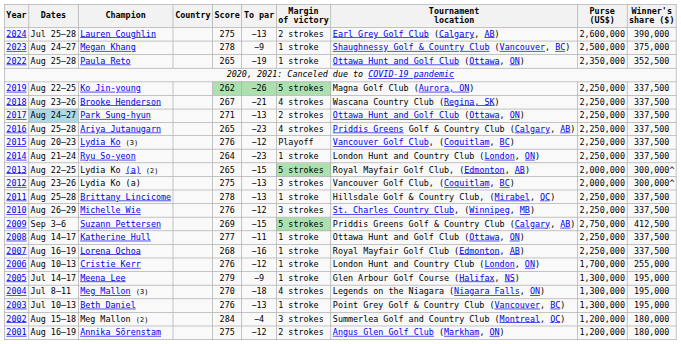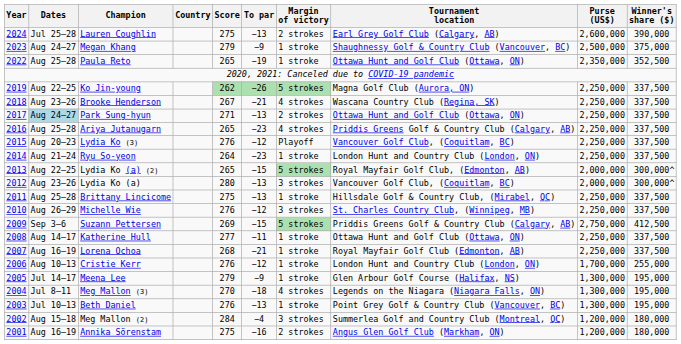 <table class="wikitable" style="font-size:95%">
 <tr>
 <th>Year</th>
 <th>Dates</th>
 <th>Champion</th>
 <th>Country</th>
 <th>Score</th>
 <th>To par</th>
 <th>Margin<br>of victory</th>
 <th>Tournament<br>location</th>
 <th>Purse<br>(US$)</th>
 <th>Winner's<br>share ($)</th>
 </tr>
 <tr>
 <td align=center><a href='#'>2024</a></td>
 <td>Jul 25–28</td>
 <td><a href='#'>Lauren Coughlin</a></td>
 <td></td>
 <td align=center>275</td>
 <td align=center>−13</td>
 <td>2 strokes</td>
 <td><a href='#'>Earl Grey Golf Club</a> (<a href='#'>Calgary</a>, <a href='#'>AB</a>)</td>
 <td align=center>2,600,000</td>
 <td align=center>390,000</td>
 </tr>
 <tr>
 <td align=center><a href='#'>2023</a></td>
 <td>Aug 24–27</td>
 <td><a href='#'>Megan Khang</a></td>
 <td></td>
-<td align=center>278</td>
+<td align=center>279</td>
 <td align=center>−9</td>
 <td>1 stroke</td>
 <td><a href='#'>Shaughnessy Golf & Country Club</a> (<a href='#'>Vancouver</a>, <a href='#'>BC</a>)</td>
 <td align=center>2,500,000</td>
 <td align=center>375,000</td>
 </tr>
 <tr>
 <td align=center><a href='#'>2022</a></td>
 <td>Aug 25–28</td>
 <td><a href='#'>Paula Reto</a></td>
 <td></td>
 <td align=center>265</td>
 <td align=center>−19</td>
 <td>1 stroke</td>
 <td><a href='#'>Ottawa Hunt and Golf Club</a> (<a href='#'>Ottawa</a>, <a href='#'>ON</a>)</td>
 <td align=center>2,350,000</td>
 <td align=center>352,500</td>
 </tr>
 <tr>
 <td colspan=10 align=center><em>2020, 2021: Canceled due to <a href='#'>COVID-19 pandemic</a></em></td>
 </tr>
 <tr>
 <td align=center><a href='#'>2019</a></td>
 <td>Aug 22–25</td>
 <td><a href='#'>Ko Jin-young</a></td>
 <td></td>
 <td style="text-align: center; background: #ACE1AF">262</td>
 <td style="text-align: center; background: #ACE1AF">−26</td>
 <td style="background: #ACE1AF">5 strokes</td>
 <td>Magna Golf Club  (<a href='#'>Aurora, ON</a>)</td>
 <td align=center>2,250,000</td>
 <td align=center>337,500</td>
 </tr>
 <tr>
 <td align=center><a href='#'>2018</a></td>
 <td>Aug 23–26</td>
 <td><a href='#'>Brooke Henderson</a></td>
 <td></td>
 <td align=center>267</td>
 <td align=center>−21</td>
 <td>4 strokes</td>
 <td>Wascana Country Club (<a href='#'>Regina, SK</a>)</td>
 <td align=center>2,250,000</td>
 <td align=center>337,500</td>
 </tr>
 <tr>
 <td align=center><a href='#'>2017</a></td>
 <td style="background: lightblue;">Aug 24–27</td>
 <td><a href='#'>Park Sung-hyun</a></td>
 <td></td>
 <td align=center>271</td>
 <td align=center>−13</td>
 <td>2 strokes</td>
 <td><a href='#'>Ottawa Hunt and Golf Club</a> (<a href='#'>Ottawa</a>, <a href='#'>ON</a>)</td>
 <td align=center>2,250,000</td>
 <td align=center>337,500</td>
 </tr>
 <tr>
 <td align=center><a href='#'>2016</a></td>
 <td>Aug 25–28</td>
 <td><a href='#'>Ariya Jutanugarn</a></td>
 <td></td>
 <td align=center>265</td>
 <td align=center>−23</td>
 <td>4 strokes</td>
 <td><a href='#'>Priddis Greens</a> Golf & Country Club (<a href='#'>Calgary</a>, <a href='#'>AB</a>)</td>
 <td align=center>2,250,000</td>
 <td align=center>337,500</td>
 </tr>
 <tr>
 <td align=center><a href='#'>2015</a></td>
 <td>Aug 20–23</td>
 <td><a href='#'>Lydia Ko</a> <small>(3)</small></td>
 <td></td>
 <td align=center>276</td>
 <td align=center>−12</td>
 <td>Playoff</td>
 <td><a href='#'>Vancouver Golf Club</a>, (<a href='#'>Coquitlam</a>, <a href='#'>BC</a>)</td>
 <td align=center>2,250,000</td>
 <td align=center>337,500</td>
 </tr>
 <tr>
 <td align=center><a href='#'>2014</a></td>
 <td>Aug 21–24</td>
 <td><a href='#'>Ryu So-yeon</a></td>
 <td></td>
 <td align=center>264</td>
 <td align=center>−23</td>
 <td>1 stroke</td>
 <td>London Hunt and Country Club (<a href='#'>London</a>, <a href='#'>ON</a>)</td>
 <td align=center>2,250,000</td>
 <td align=center>337,500</td>
 </tr>
 <tr>
 <td align=center><a href='#'>2013</a></td>
 <td>Aug 22–25</td>
 <td>Lydia Ko <a href='#'>(a)</a> <small>(2)</small></td>
 <td></td>
 <td align=center>265</td>
 <td align=center>−15</td>
 <td style="background: #ACE1AF">5 strokes</td>
 <td>Royal Mayfair Golf Club, (<a href='#'>Edmonton</a>, <a href='#'>AB</a>)</td>
 <td align=center>2,000,000</td>
 <td align=right>300,000^</td>
 </tr>
 <tr>
 <td align=center><a href='#'>2012</a></td>
 <td>Aug 23–26</td>
 <td>Lydia Ko (a)</td>
 <td></td>
-<td align=center>275</td>
+<td align=center>280</td>
 <td align=center>−13</td>
 <td>3 strokes</td>
 <td>Vancouver Golf Club, (<a href='#'>Coquitlam</a>, <a href='#'>BC</a>)</td>
 <td align=center>2,000,000</td>
 <td align=right>300,000^</td>
 </tr>
 <tr>
 <td align=center><a href='#'>2011</a></td>
 <td>Aug 25–28</td>
 <td><a href='#'>Brittany Lincicome</a></td>
 <td></td>
-<td align=center>278</td>
+<td align=center>275</td>
 <td align=center>−13</td>
 <td>1 stroke</td>
 <td>Hillsdale Golf & Country Club, (<a href='#'>Mirabel</a>, <a href='#'>QC</a>)</td>
 <td align=center>2,250,000</td>
 <td align=center>337,500</td>
 </tr>
 <tr>
 <td align=center><a href='#'>2010</a></td>
 <td>Aug 26–29</td>
 <td><a href='#'>Michelle Wie</a></td>
 <td></td>
 <td align=center>276</td>
 <td align=center>−12</td>
 <td>3 strokes</td>
 <td><a href='#'>St. Charles Country Club</a>, (<a href='#'>Winnipeg</a>, <a href='#'>MB</a>)</td>
 <td align=center>2,250,000</td>
 <td align=center>337,500</td>
 </tr>
 <tr>
 <td align=center><a href='#'>2009</a></td>
 <td>Sep 3–6</td>
 <td><a href='#'>Suzann Pettersen</a></td>
 <td></td>
 <td align=center>269</td>
 <td align=center>−15</td>
 <td style="background: #ACE1AF">5 strokes</td>
 <td>Priddis Greens Golf & Country Club (<a href='#'>Calgary</a>, <a href='#'>AB</a>)</td>
 <td align=center>2,750,000</td>
 <td align=center>412,500</td>
 </tr>
 <tr>
 <td align=center><a href='#'>2008</a></td>
 <td>Aug 14–17</td>
 <td><a href='#'>Katherine Hull</a></td>
 <td></td>
 <td align=center>277</td>
 <td align=center>−11</td>
 <td>1 stroke</td>
 <td>Ottawa Hunt and Golf Club (<a href='#'>Ottawa</a>, <a href='#'>ON</a>)</td>
 <td align=center>2,250,000</td>
 <td align=center>337,500</td>
 </tr>
 <tr>
 <td align=center><a href='#'>2007</a></td>
 <td>Aug 16–19</td>
 <td><a href='#'>Lorena Ochoa</a></td>
 <td></td>
 <td align=center>268</td>
-<td align=center>−16</td>
+<td align=center>−21</td>
 <td>1 stroke</td>
 <td>Royal Mayfair Golf Club (<a href='#'>Edmonton</a>, <a href='#'>AB</a>)</td>
 <td align=center>2,250,000</td>
 <td align=center>337,500</td>
 </tr>
 <tr>
 <td align=center><a href='#'>2006</a></td>
 <td>Aug 10–13</td>
 <td><a href='#'>Cristie Kerr</a></td>
 <td></td>
 <td align=center>276</td>
 <td align=center>−12</td>
 <td>1 stroke</td>
 <td>London Hunt and Country Club (<a href='#'>London</a>, <a href='#'>ON</a>)</td>
 <td align=center>1,700,000</td>
 <td align=center>255,000</td>
 </tr>
 <tr>
 <td align=center><a href='#'>2005</a></td>
 <td>Jul 14–17</td>
 <td><a href='#'>Meena Lee</a></td>
 <td></td>
 <td align=center>279</td>
 <td align=center>−9</td>
 <td>1 stroke</td>
 <td>Glen Arbour Golf Course (<a href='#'>Halifax</a>, <a href='#'>NS</a>)</td>
 <td align=center>1,300,000</td>
 <td align=center>195,000</td>
 </tr>
 <tr>
 <td align=center><a href='#'>2004</a></td>
 <td>Jul 8–11</td>
 <td><a href='#'>Meg Mallon</a> <small>(3)</small></td>
 <td></td>
 <td align=center>270</td>
 <td align=center>−18</td>
 <td>4 strokes</td>
 <td>Legends on the Niagara (<a href='#'>Niagara Falls</a>, <a href='#'>ON</a>)</td>
 <td align=center>1,300,000</td>
 <td align=center>195,000</td>
 </tr>
 <tr>
 <td align=center><a href='#'>2003</a></td>
 <td>Jul 10–13</td>
 <td><a href='#'>Beth Daniel</a></td>
 <td></td>
 <td align=center>276</td>
 <td align=center>−13</td>
 <td>1 stroke</td>
 <td>Point Grey Golf & Country Club (<a href='#'>Vancouver</a>, <a href='#'>BC</a>)</td>
 <td align=center>1,300,000</td>
 <td align=center>195,000</td>
 </tr>
 <tr>
 <td align=center><a href='#'>2002</a></td>
 <td>Aug 15–18</td>
 <td>Meg Mallon <small>(2)</small></td>
 <td></td>
 <td align=center>284</td>
 <td align=center>−4</td>
 <td>3 strokes</td>
 <td>Summerlea Golf and Country Club (<a href='#'>Montreal</a>, <a href='#'>QC</a>)</td>
 <td align=center>1,200,000</td>
 <td align=center>180,000</td>
 </tr>
 <tr>
 <td align=center><a href='#'>2001</a></td>
 <td>Aug 16–19</td>
 <td><a href='#'>Annika Sörenstam</a></td>
 <td></td>
 <td align=center>275</td>
-<td align=center>−12</td>
+<td align=center>−16</td>
 <td>2 strokes</td>
 <td><a href='#'>Angus Glen Golf Club</a> (<a href='#'>Markham</a>, <a href='#'>ON</a>)</td>
 <td align=center>1,200,000</td>
 <td align=center>180,000</td>
 </tr>
 </table>
